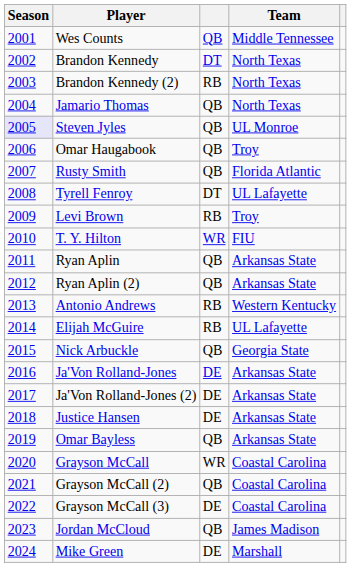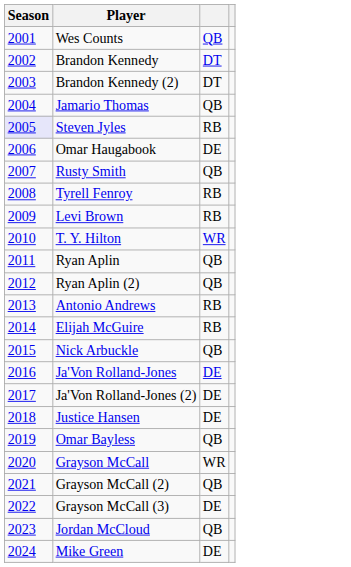 <table class="wikitable sortable">
 <tr>
 <th>Season</th>
 <th>Player</th>
 <th></th>
-<th>Team</th>
 <th></th>
 </tr>
 <tr>
 <td><a href='#'>2001</a></td>
 <td>Wes Counts</td>
 <td><a href='#'>QB</a></td>
-<td><a href='#'>Middle Tennessee</a></td>
 <td></td>
 </tr>
 <tr>
 <td><a href='#'>2002</a></td>
 <td>Brandon Kennedy</td>
 <td><a href='#'>DT</a></td>
-<td><a href='#'>North Texas</a></td>
 <td></td>
 </tr>
 <tr>
 <td><a href='#'>2003</a></td>
 <td>Brandon Kennedy (2)</td>
-<td>RB</td>
-<td><a href='#'>North Texas</a></td>
+<td>DT</td>
 <td></td>
 </tr>
 <tr>
 <td><a href='#'>2004</a></td>
 <td><a href='#'>Jamario Thomas</a></td>
 <td>QB</td>
-<td><a href='#'>North Texas</a></td>
 <td></td>
 </tr>
 <tr>
 <td style="background: lavender;"><a href='#'>2005</a></td>
 <td><a href='#'>Steven Jyles</a></td>
-<td>QB</td>
-<td><a href='#'>UL Monroe</a></td>
+<td>RB</td>
 <td></td>
 </tr>
 <tr>
 <td><a href='#'>2006</a></td>
 <td>Omar Haugabook</td>
-<td>QB</td>
-<td><a href='#'>Troy</a></td>
+<td>DE</td>
 <td></td>
 </tr>
 <tr>
 <td><a href='#'>2007</a></td>
 <td><a href='#'>Rusty Smith</a></td>
 <td>QB</td>
-<td><a href='#'>Florida Atlantic</a></td>
 <td></td>
 </tr>
 <tr>
 <td><a href='#'>2008</a></td>
 <td><a href='#'>Tyrell Fenroy</a></td>
-<td>DT</td>
-<td><a href='#'>UL Lafayette</a></td>
+<td>RB</td>
 <td></td>
 </tr>
 <tr>
 <td><a href='#'>2009</a></td>
 <td><a href='#'>Levi Brown</a></td>
 <td>RB</td>
-<td><a href='#'>Troy</a></td>
 <td></td>
 </tr>
 <tr>
 <td><a href='#'>2010</a></td>
 <td><a href='#'>T. Y. Hilton</a></td>
 <td><a href='#'>WR</a></td>
-<td><a href='#'>FIU</a></td>
 <td></td>
 </tr>
 <tr>
 <td><a href='#'>2011</a></td>
 <td>Ryan Aplin</td>
 <td>QB</td>
-<td><a href='#'>Arkansas State</a></td>
 <td></td>
 </tr>
 <tr>
 <td><a href='#'>2012</a></td>
 <td>Ryan Aplin (2)</td>
 <td>QB</td>
-<td><a href='#'>Arkansas State</a></td>
 <td></td>
 </tr>
 <tr>
 <td><a href='#'>2013</a></td>
 <td><a href='#'>Antonio Andrews</a></td>
 <td>RB</td>
-<td><a href='#'>Western Kentucky</a></td>
 <td></td>
 </tr>
 <tr>
 <td><a href='#'>2014</a></td>
 <td><a href='#'>Elijah McGuire</a></td>
 <td>RB</td>
-<td><a href='#'>UL Lafayette</a></td>
 <td></td>
 </tr>
 <tr>
 <td><a href='#'>2015</a></td>
 <td><a href='#'>Nick Arbuckle</a></td>
 <td>QB</td>
-<td><a href='#'>Georgia State</a></td>
 <td></td>
 </tr>
 <tr>
 <td><a href='#'>2016</a></td>
 <td><a href='#'>Ja'Von Rolland-Jones</a></td>
 <td><a href='#'>DE</a></td>
-<td><a href='#'>Arkansas State</a></td>
 <td></td>
 </tr>
 <tr>
 <td><a href='#'>2017</a></td>
 <td>Ja'Von Rolland-Jones (2)</td>
 <td>DE</td>
-<td><a href='#'>Arkansas State</a></td>
 <td></td>
 </tr>
 <tr>
 <td><a href='#'>2018</a></td>
 <td><a href='#'>Justice Hansen</a></td>
 <td>DE</td>
-<td><a href='#'>Arkansas State</a></td>
 <td></td>
 </tr>
 <tr>
 <td><a href='#'>2019</a></td>
 <td><a href='#'>Omar Bayless</a></td>
 <td>QB</td>
-<td><a href='#'>Arkansas State</a></td>
 <td></td>
 </tr>
 <tr>
 <td><a href='#'>2020</a></td>
 <td><a href='#'>Grayson McCall</a></td>
 <td>WR</td>
-<td><a href='#'>Coastal Carolina</a></td>
 <td></td>
 </tr>
 <tr>
 <td><a href='#'>2021</a></td>
 <td>Grayson McCall (2)</td>
 <td>QB</td>
-<td><a href='#'>Coastal Carolina</a></td>
 <td></td>
 </tr>
 <tr>
 <td><a href='#'>2022</a></td>
 <td>Grayson McCall (3)</td>
 <td>DE</td>
-<td><a href='#'>Coastal Carolina</a></td>
 <td></td>
 </tr>
 <tr>
 <td><a href='#'>2023</a></td>
 <td><a href='#'>Jordan McCloud</a></td>
 <td>QB</td>
-<td><a href='#'>James Madison</a></td>
 <td></td>
 </tr>
 <tr>
 <td><a href='#'>2024</a></td>
 <td><a href='#'>Mike Green</a></td>
 <td>DE</td>
-<td><a href='#'>Marshall</a></td>
 <td></td>
 </tr>
 </table>
